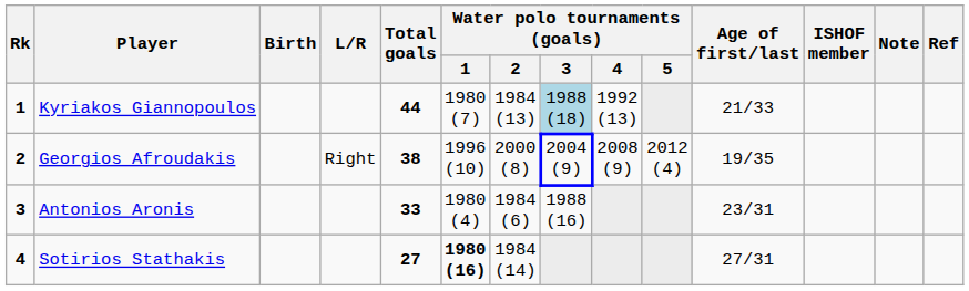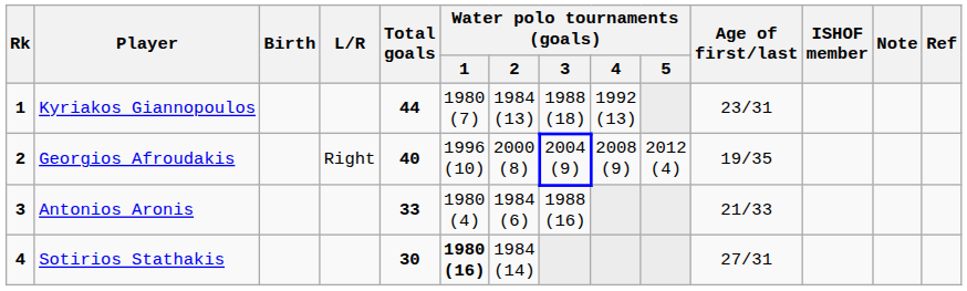 <table class="wikitable sortable" style="text-align: center; font-size: 90%; margin-left: 1em;">
 <tr>
 <th rowspan="2">Rk</th>
 <th rowspan="2">Player</th>
 <th rowspan="2">Birth</th>
 <th rowspan="2">L/R</th>
 <th rowspan="2">Total<br>goals</th>
 <th colspan="5">Water polo tournaments<br>(goals)</th>
 <th rowspan="2">Age of<br>first/last</th>
 <th rowspan="2">ISHOF<br>member</th>
 <th rowspan="2">Note</th>
 <th rowspan="2" class="unsortable">Ref</th>
 </tr>
 <tr>
 <th>1</th>
 <th style="width: 2em;" class="unsortable">2</th>
 <th style="width: 2em;" class="unsortable">3</th>
 <th style="width: 2em;" class="unsortable">4</th>
 <th style="width: 2em;" class="unsortable">5</th>
 </tr>
 <tr>
 <td><strong>1</strong></td>
 <td style="text-align: left;" data-sort-value="Giannopoulos, Kyriakos"><a href='#'>Kyriakos Giannopoulos</a></td>
 <td></td>
 <td></td>
 <td><strong>44</strong></td>
 <td>1980<br>(7)</td>
 <td>1984<br>(13)</td>
-<td style="background: lightblue;">1988<br>(18)</td>
+<td>1988<br>(18)</td>
 <td>1992<br>(13)</td>
 <td style="background-color: #ececec;"></td>
-<td>21/33</td>
+<td>23/31</td>
 <td></td>
 <td style="text-align: left;"></td>
 <td></td>
 </tr>
 <tr>
 <td><strong>2</strong></td>
 <td style="text-align: left;" data-sort-value="Afroudakis, Georgios"><a href='#'>Georgios Afroudakis</a></td>
 <td></td>
 <td>Right</td>
-<td><strong>38</strong></td>
+<td><strong>40</strong></td>
 <td>1996<br>(10)</td>
 <td>2000<br>(8)</td>
 <td style="border: 2px solid blue;">2004<br>(9)</td>
 <td>2008<br>(9)</td>
 <td>2012<br>(4)</td>
 <td>19/35</td>
 <td></td>
 <td style="text-align: left;"></td>
 <td></td>
 </tr>
 <tr>
 <td><strong>3</strong></td>
 <td style="text-align: left;" data-sort-value="Aronis, Antonios"><a href='#'>Antonios Aronis</a></td>
 <td></td>
 <td></td>
 <td><strong>33</strong></td>
 <td>1980<br>(4)</td>
 <td>1984<br>(6)</td>
 <td>1988<br>(16)</td>
 <td style="background-color: #ececec;"></td>
 <td style="background-color: #ececec;"></td>
-<td>23/31</td>
+<td>21/33</td>
 <td></td>
 <td style="text-align: left;"></td>
 <td></td>
 </tr>
 <tr>
 <td><strong>4</strong></td>
 <td style="text-align: left;" data-sort-value="Stathakis, Sotirios"><a href='#'>Sotirios Stathakis</a></td>
 <td></td>
 <td></td>
-<td><strong>27</strong></td>
+<td><strong>30</strong></td>
 <td><strong>1980<br>(16)</strong></td>
 <td>1984<br>(14)</td>
 <td style="background-color: #ececec;"></td>
 <td style="background-color: #ececec;"></td>
 <td style="background-color: #ececec;"></td>
 <td>27/31</td>
 <td></td>
 <td style="text-align: left;"></td>
 <td></td>
 </tr>
 </table>
